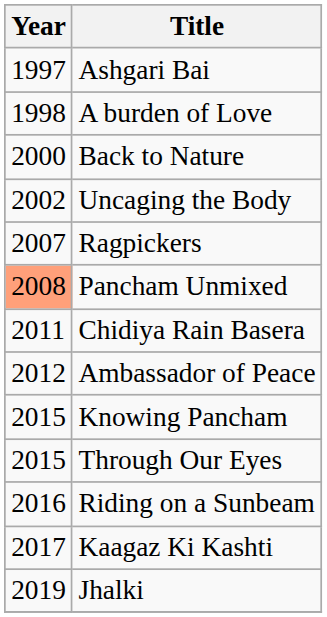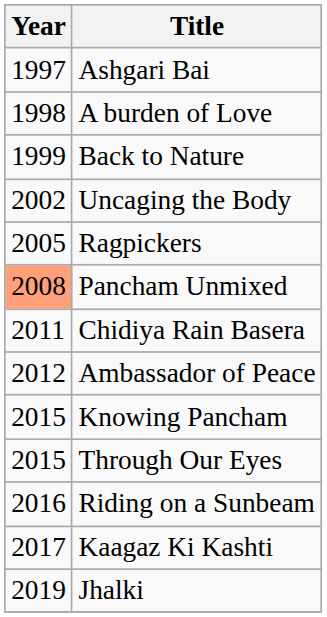 <table class="wikitable">
 <tr>
 <th>Year</th>
 <th>Title</th>
 </tr>
 <tr>
 <td>1997</td>
 <td>Ashgari Bai</td>
 </tr>
 <tr>
 <td>1998</td>
 <td>A burden of Love</td>
 </tr>
 <tr>
-<td>2000</td>
+<td>1999</td>
 <td>Back to Nature</td>
 </tr>
 <tr>
 <td>2002</td>
 <td>Uncaging the Body</td>
 </tr>
 <tr>
-<td>2007</td>
+<td>2005</td>
 <td>Ragpickers</td>
 </tr>
 <tr>
 <td style="background: lightsalmon;">2008</td>
 <td>Pancham Unmixed</td>
 </tr>
 <tr>
 <td>2011</td>
 <td>Chidiya Rain Basera</td>
 </tr>
 <tr>
 <td>2012</td>
 <td>Ambassador of Peace</td>
 </tr>
 <tr>
 <td>2015</td>
 <td>Knowing Pancham</td>
 </tr>
 <tr>
 <td>2015</td>
 <td>Through Our Eyes</td>
 </tr>
 <tr>
 <td>2016</td>
 <td>Riding on a Sunbeam</td>
 </tr>
 <tr>
 <td>2017</td>
 <td>Kaagaz Ki Kashti</td>
 </tr>
 <tr>
 <td>2019</td>
 <td>Jhalki</td>
 </tr>
 <tr>
 </tr>
 </table>
